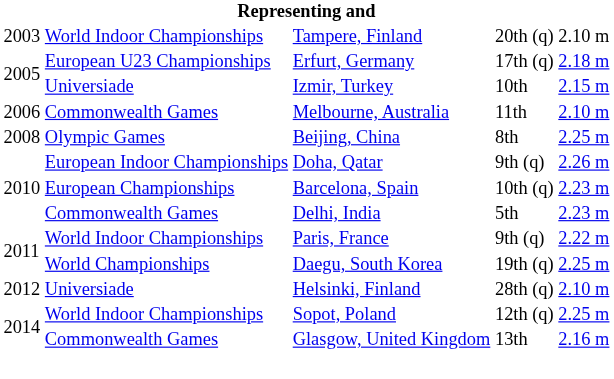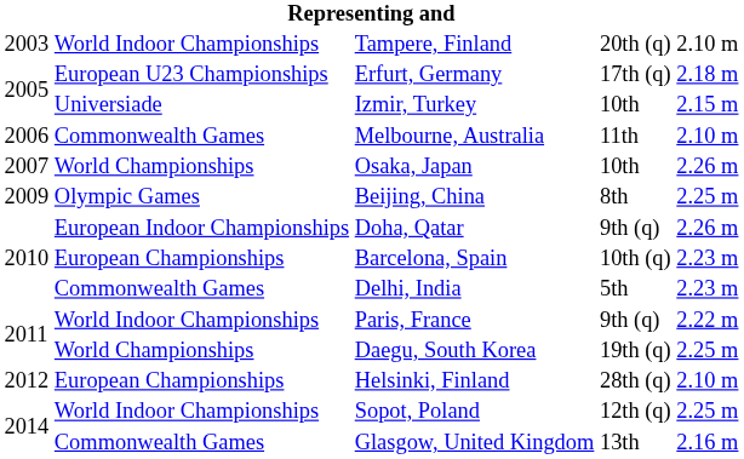 <table>
 <tr>
 <th colspan="5">Representing  and </th>
 </tr>
 <tr>
 <td>2003</td>
 <td><a href='#'>World Indoor Championships</a></td>
 <td><a href='#'>Tampere, Finland</a></td>
 <td>20th (q)</td>
 <td>2.10 m</td>
 </tr>
 <tr>
 <td rowspan=2>2005</td>
 <td><a href='#'>European U23 Championships</a></td>
 <td><a href='#'>Erfurt, Germany</a></td>
 <td>17th (q)</td>
 <td><a href='#'>2.18 m</a></td>
 </tr>
 <tr>
 <td><a href='#'>Universiade</a></td>
 <td><a href='#'>Izmir, Turkey</a></td>
 <td>10th</td>
 <td><a href='#'>2.15 m</a></td>
 </tr>
 <tr>
 <td>2006</td>
 <td><a href='#'>Commonwealth Games</a></td>
 <td><a href='#'>Melbourne, Australia</a></td>
 <td>11th</td>
 <td><a href='#'>2.10 m</a></td>
 </tr>
 <tr>
-<td>2008</td>
+<td>2007</td>
+<td><a href='#'>World Championships</a></td>
+<td><a href='#'>Osaka, Japan</a></td>
+<td>10th</td>
+<td><a href='#'>2.26 m</a></td>
+</tr>
+<tr>
+<td>2009</td>
 <td><a href='#'>Olympic Games</a></td>
 <td><a href='#'>Beijing, China</a></td>
 <td>8th</td>
 <td><a href='#'>2.25 m</a></td>
 </tr>
 <tr>
 <td rowspan=3>2010</td>
 <td><a href='#'>European Indoor Championships</a></td>
 <td><a href='#'>Doha, Qatar</a></td>
 <td>9th (q)</td>
 <td><a href='#'>2.26 m</a></td>
 </tr>
 <tr>
 <td><a href='#'>European Championships</a></td>
 <td><a href='#'>Barcelona, Spain</a></td>
 <td>10th (q)</td>
 <td><a href='#'>2.23 m</a></td>
 </tr>
 <tr>
 <td><a href='#'>Commonwealth Games</a></td>
 <td><a href='#'>Delhi, India</a></td>
 <td>5th</td>
 <td><a href='#'>2.23 m</a></td>
 </tr>
 <tr>
 <td rowspan=2>2011</td>
 <td><a href='#'>World Indoor Championships</a></td>
 <td><a href='#'>Paris, France</a></td>
 <td>9th (q)</td>
 <td><a href='#'>2.22 m</a></td>
 </tr>
 <tr>
 <td><a href='#'>World Championships</a></td>
 <td><a href='#'>Daegu, South Korea</a></td>
 <td>19th (q)</td>
 <td><a href='#'>2.25 m</a></td>
 </tr>
 <tr>
 <td>2012</td>
-<td><a href='#'>Universiade</a></td>
+<td><a href='#'>European Championships</a></td>
 <td><a href='#'>Helsinki, Finland</a></td>
 <td>28th (q)</td>
 <td><a href='#'>2.10 m</a></td>
 </tr>
 <tr>
 <td rowspan=2>2014</td>
 <td><a href='#'>World Indoor Championships</a></td>
 <td><a href='#'>Sopot, Poland</a></td>
 <td>12th (q)</td>
 <td><a href='#'>2.25 m</a></td>
 </tr>
 <tr>
 <td><a href='#'>Commonwealth Games</a></td>
 <td><a href='#'>Glasgow, United Kingdom</a></td>
 <td>13th</td>
 <td><a href='#'>2.16 m</a></td>
 </tr>
 </table>
